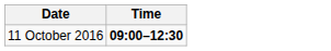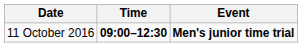 <table class="wikitable">
 <tr>
 <th>Date</th>
 <th>Time</th>
+<th>Event</th>
 </tr>
 <tr>
 <td>11 October 2016</td>
 <td><strong>09:00–12:30</strong></td>
+<td><strong>Men's junior time trial</strong></td>
 </tr>
 </table>
